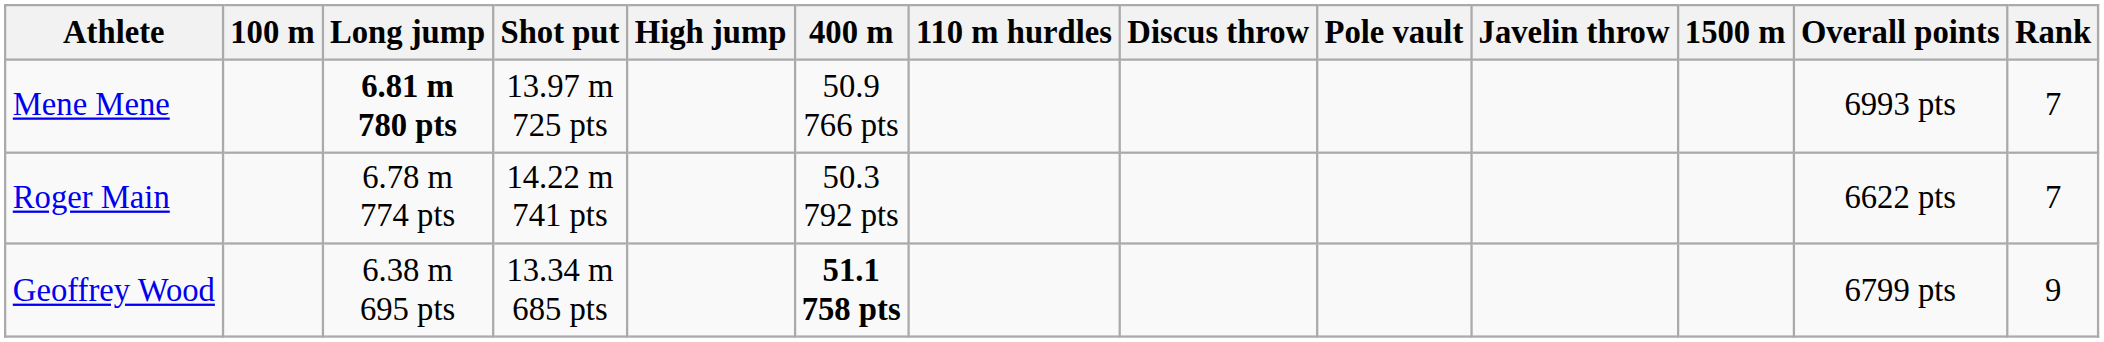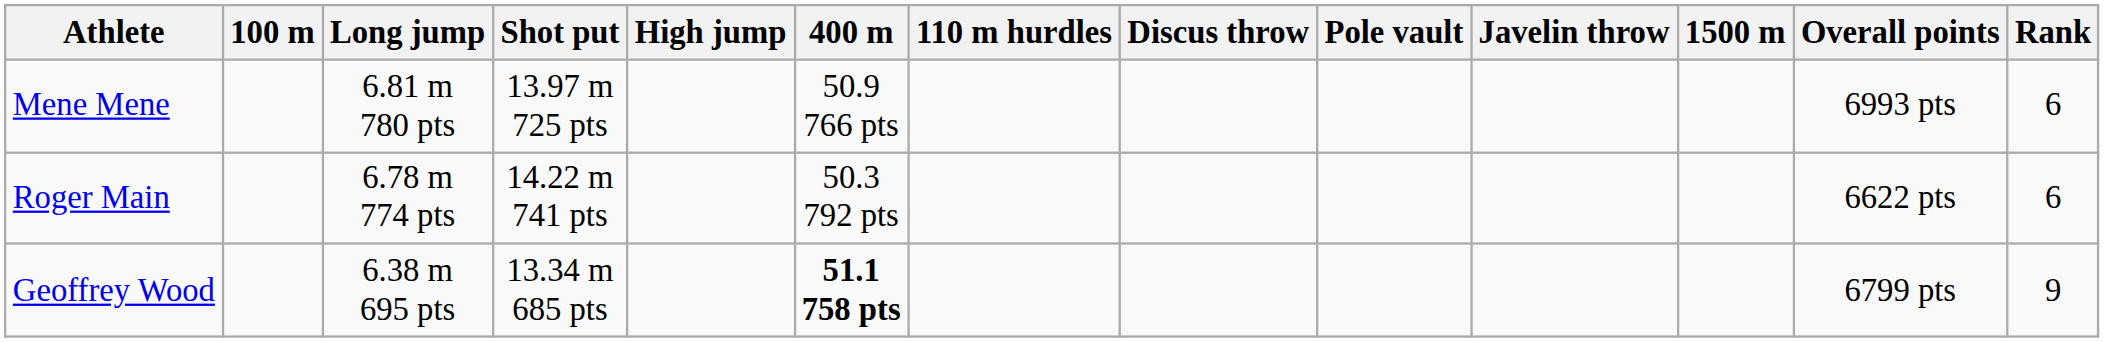 <table class=wikitable style="font-size:90%">
 <tr>
 <th>Athlete</th>
 <th>100 m</th>
 <th>Long jump</th>
 <th>Shot put</th>
 <th>High jump</th>
 <th>400 m</th>
 <th>110 m hurdles</th>
 <th>Discus throw</th>
 <th>Pole vault</th>
 <th>Javelin throw</th>
 <th>1500 m</th>
 <th>Overall points</th>
 <th>Rank</th>
 </tr>
 <tr align=center>
 <td align=left><a href='#'>Mene Mene</a></td>
 <td><br></td>
-<td><strong>6.81 m<br>780 pts</strong></td>
+<td>6.81 m<br>780 pts</td>
 <td>13.97 m<br>725 pts</td>
 <td><br></td>
 <td>50.9<br>766 pts</td>
 <td><br></td>
 <td><br></td>
 <td><br></td>
 <td><br></td>
 <td><br></td>
 <td>6993 pts</td>
-<td>7</td>
+<td>6</td>
 </tr>
 <tr align=center>
 <td align=left><a href='#'>Roger Main</a></td>
 <td><br></td>
 <td>6.78 m<br>774 pts</td>
 <td>14.22 m<br>741 pts</td>
 <td><br></td>
 <td>50.3<br>792 pts</td>
 <td><br></td>
 <td><br></td>
 <td><br></td>
 <td><br></td>
 <td><br></td>
 <td>6622 pts</td>
-<td>7</td>
+<td>6</td>
 </tr>
 <tr align=center>
 <td align=left><a href='#'>Geoffrey Wood</a></td>
 <td><br></td>
 <td>6.38 m<br>695 pts</td>
 <td>13.34 m<br>685 pts</td>
 <td><br></td>
 <td><strong>51.1<br>758 pts</strong></td>
 <td><br></td>
 <td><br></td>
 <td><br></td>
 <td><br></td>
 <td><br></td>
 <td>6799 pts</td>
 <td>9</td>
 </tr>
 </table>
